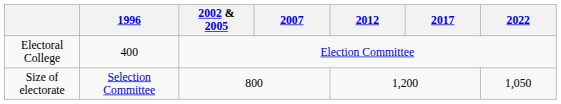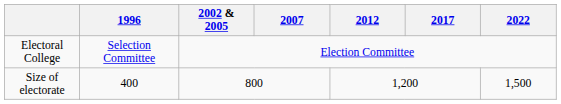 <table class="wikitable" style="text-align: center;">
 <tr>
 <th style=width:6em></th>
 <th style=width:8em><a href='#'>1996</a></th>
 <th style=width:6em><a href='#'>2002</a> &<br> <a href='#'>2005</a></th>
 <th style=width:6em><a href='#'>2007</a></th>
 <th style=width:6em><a href='#'>2012</a></th>
 <th style=width:6em><a href='#'>2017</a></th>
 <th style=width:6em><a href='#'>2022</a></th>
 </tr>
 <tr>
 <td>Electoral<br> College</td>
-<td>400</td>
+<td><a href='#'>Selection<br> Committee</a></td>
 <td colspan="5"><a href='#'>Election Committee</a></td>
 </tr>
 <tr>
 <td>Size of<br> electorate</td>
-<td><a href='#'>Selection<br> Committee</a></td>
+<td>400</td>
 <td colspan="2">800</td>
 <td colspan="2">1,200</td>
-<td>1,050</td>
+<td>1,500</td>
 </tr>
 </table>
